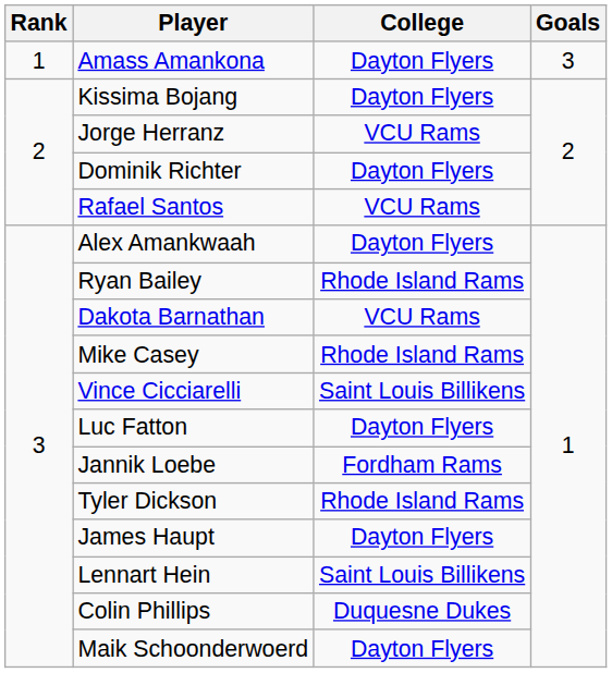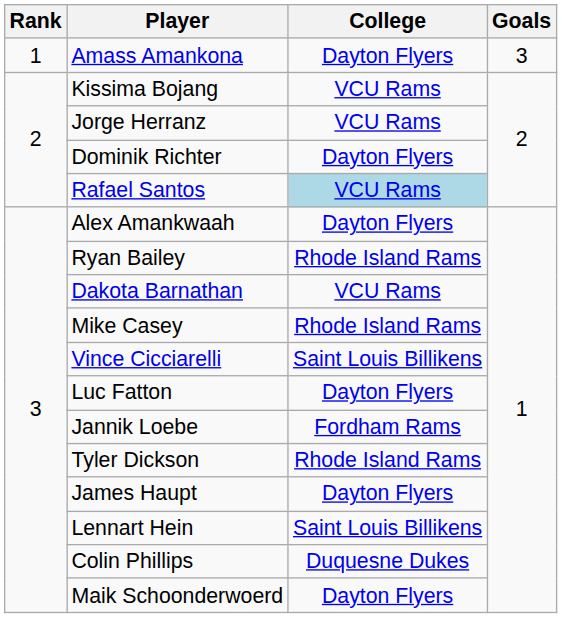 <table class="wikitable" style="text-align:center">
 <tr>
 <th>Rank</th>
 <th>Player</th>
 <th>College</th>
 <th>Goals</th>
 </tr>
 <tr>
 <td>1</td>
 <td align=left> <a href='#'>Amass Amankona</a></td>
 <td><a href='#'>Dayton Flyers</a></td>
 <td>3</td>
 </tr>
 <tr>
 <td rowspan="4">2</td>
 <td align="left"> Kissima Bojang</td>
-<td><a href='#'>Dayton Flyers</a></td>
+<td><a href='#'>VCU Rams</a></td>
 <td rowspan="4">2</td>
 </tr>
 <tr>
 <td align=left> Jorge Herranz</td>
 <td><a href='#'>VCU Rams</a></td>
 </tr>
 <tr>
 <td align=left> Dominik Richter</td>
 <td><a href='#'>Dayton Flyers</a></td>
 </tr>
 <tr>
 <td align=left> <a href='#'>Rafael Santos</a></td>
-<td><a href='#'>VCU Rams</a></td>
+<td style="background: lightblue;"><a href='#'>VCU Rams</a></td>
 </tr>
 <tr>
 <td rowspan="13">3</td>
 <td align=left> Alex Amankwaah</td>
 <td><a href='#'>Dayton Flyers</a></td>
 <td rowspan="13">1</td>
 </tr>
 <tr>
 <td align=left> Ryan Bailey</td>
 <td><a href='#'>Rhode Island Rams</a></td>
 </tr>
 <tr>
 <td align=left> <a href='#'>Dakota Barnathan</a></td>
 <td><a href='#'>VCU Rams</a></td>
 </tr>
 <tr>
 <td align=left> Mike Casey</td>
 <td><a href='#'>Rhode Island Rams</a></td>
 </tr>
 <tr>
 <td align=left> <a href='#'>Vince Cicciarelli</a></td>
 <td><a href='#'>Saint Louis Billikens</a></td>
 </tr>
 <tr>
 <td align=left> Luc Fatton</td>
 <td><a href='#'>Dayton Flyers</a></td>
 </tr>
 <tr>
 <td align=left> Jannik Loebe</td>
 <td><a href='#'>Fordham Rams</a></td>
 </tr>
 <tr>
 <td align=left> Tyler Dickson</td>
 <td><a href='#'>Rhode Island Rams</a></td>
 </tr>
 <tr>
 <td align=left> James Haupt</td>
 <td><a href='#'>Dayton Flyers</a></td>
 </tr>
 <tr>
 <td align=left> Lennart Hein</td>
 <td><a href='#'>Saint Louis Billikens</a></td>
 </tr>
 <tr>
 <td align=left> Colin Phillips</td>
 <td><a href='#'>Duquesne Dukes</a></td>
 </tr>
 <tr>
 <td align=left> Maik Schoonderwoerd</td>
 <td><a href='#'>Dayton Flyers</a></td>
 </tr>
 </table>
